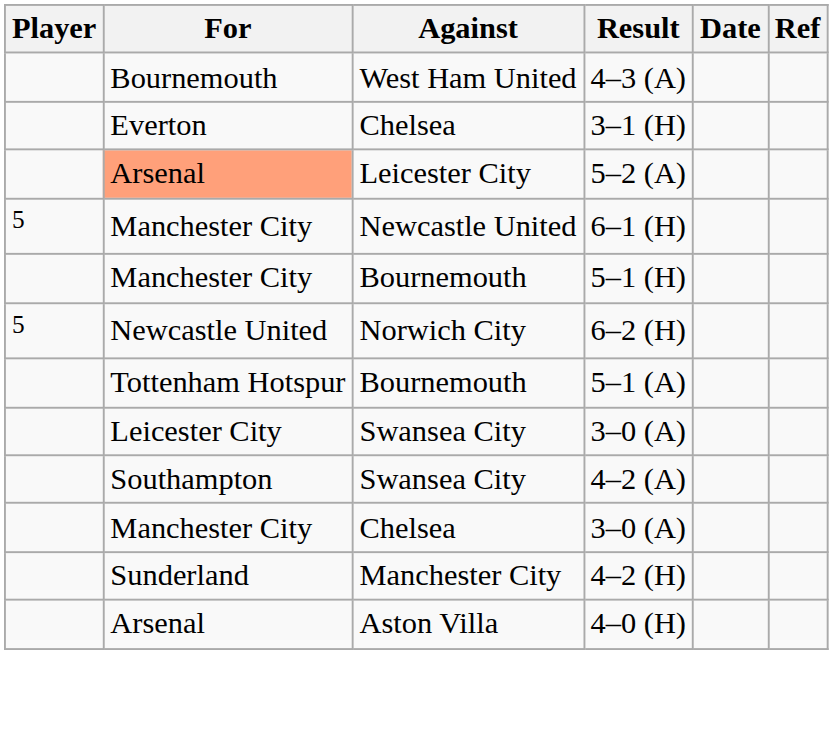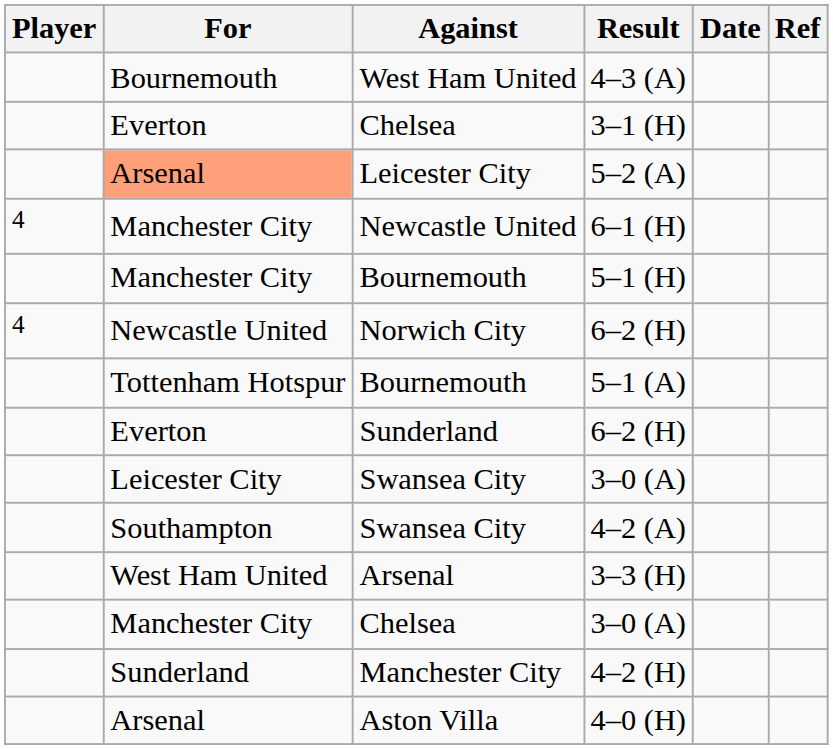 <table class="wikitable">
 <tr>
 <th>Player</th>
 <th>For</th>
 <th>Against</th>
 <th style="text-align:center">Result</th>
 <th>Date</th>
 <th>Ref</th>
 </tr>
 <tr>
 <td> </td>
 <td>Bournemouth</td>
 <td>West Ham United</td>
 <td style="text-align:center">4–3 (A)</td>
 <td></td>
 <td></td>
 </tr>
 <tr>
 <td> </td>
 <td>Everton</td>
 <td>Chelsea</td>
 <td style="text-align:center">3–1 (H)</td>
 <td></td>
 <td></td>
 </tr>
 <tr>
 <td> </td>
 <td style="background: lightsalmon;">Arsenal</td>
 <td>Leicester City</td>
 <td style="text-align:center">5–2 (A)</td>
 <td></td>
 <td></td>
 </tr>
 <tr>
-<td> <sup>5</sup></td>
+<td> <sup>4</sup></td>
 <td>Manchester City</td>
 <td>Newcastle United</td>
 <td style="text-align:center">6–1 (H)</td>
 <td></td>
 <td></td>
 </tr>
 <tr>
 <td> </td>
 <td>Manchester City</td>
 <td>Bournemouth</td>
 <td style="text-align:center">5–1 (H)</td>
 <td></td>
 <td></td>
 </tr>
 <tr>
-<td> <sup>5</sup></td>
+<td> <sup>4</sup></td>
 <td>Newcastle United</td>
 <td>Norwich City</td>
 <td style="text-align:center">6–2 (H)</td>
 <td></td>
 <td></td>
 </tr>
 <tr>
 <td> </td>
 <td>Tottenham Hotspur</td>
 <td>Bournemouth</td>
 <td style="text-align:center">5–1 (A)</td>
 <td></td>
 <td></td>
 </tr>
 <tr>
 <td> </td>
+<td>Everton</td>
+<td>Sunderland</td>
+<td style="text-align:center">6–2 (H)</td>
+<td></td>
+<td></td>
+</tr>
+<tr>
+<td> </td>
 <td>Leicester City</td>
 <td>Swansea City</td>
 <td style="text-align:center">3–0 (A)</td>
 <td></td>
 <td></td>
 </tr>
 <tr>
 <td> </td>
 <td>Southampton</td>
 <td>Swansea City</td>
 <td style="text-align:center">4–2 (A)</td>
+<td></td>
+<td></td>
+</tr>
+<tr>
+<td> </td>
+<td>West Ham United</td>
+<td>Arsenal</td>
+<td style="text-align:center">3–3 (H)</td>
 <td></td>
 <td></td>
 </tr>
 <tr>
 <td> </td>
 <td>Manchester City</td>
 <td>Chelsea</td>
 <td style="text-align:center">3–0 (A)</td>
 <td></td>
 <td></td>
 </tr>
 <tr>
 <td> </td>
 <td>Sunderland</td>
 <td>Manchester City</td>
 <td style="text-align:center">4–2 (H)</td>
 <td></td>
 <td></td>
 </tr>
 <tr>
 <td> </td>
 <td>Arsenal</td>
 <td>Aston Villa</td>
 <td style="text-align:center">4–0 (H)</td>
 <td></td>
 <td></td>
 </tr>
 </table>
